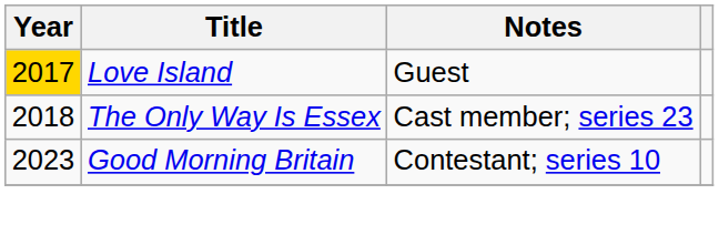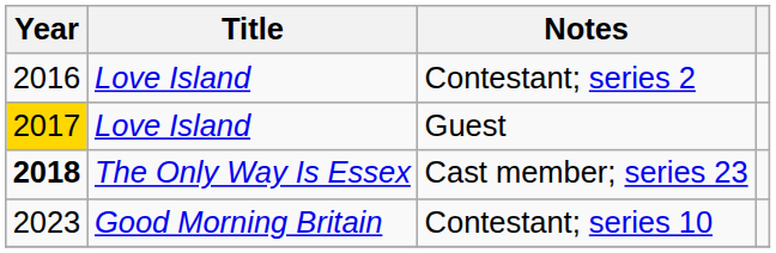 <table class="wikitable">
 <tr>
 <th>Year</th>
 <th>Title</th>
 <th>Notes</th>
 <th></th>
 </tr>
 <tr>
+<td>2016</td>
+<td><em><a href='#'>Love Island</a></em></td>
+<td>Contestant; <a href='#'>series 2</a></td>
+<td align="center"></td>
+</tr>
+<tr>
 <td style="background: gold;">2017</td>
 <td><em><a href='#'>Love Island</a></em></td>
 <td>Guest</td>
 <td align="center"></td>
 </tr>
 <tr>
-<td>2018</td>
+<td><strong>2018</strong></td>
 <td><em><a href='#'>The Only Way Is Essex</a></em></td>
 <td>Cast member; <a href='#'>series 23</a></td>
 <td align="center"></td>
 </tr>
 <tr>
 <td>2023</td>
 <td><em><a href='#'>Good Morning Britain</a></em></td>
 <td>Contestant; <a href='#'>series 10</a></td>
 <td align="center"></td>
 </tr>
 <tr>
 </tr>
 </table>
